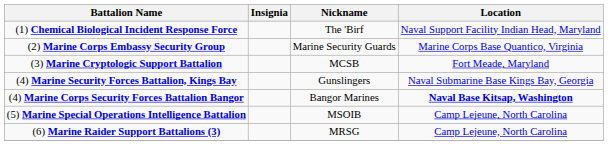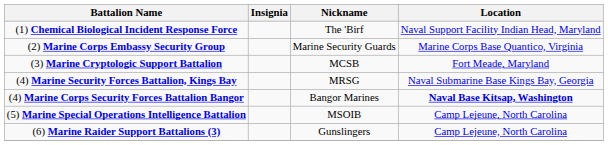 <table class="wikitable" style="text-align:center;">
 <tr style="background:#ccc;">
 <th><strong>Battalion Name</strong></th>
 <th><strong>Insignia</strong></th>
 <th><strong>Nickname</strong></th>
 <th><strong>Location</strong></th>
 </tr>
 <tr>
 <td>(1) <strong><a href='#'>Chemical Biological Incident Response Force</a></strong></td>
 <td></td>
 <td>The 'Birf</td>
 <td><a href='#'>Naval Support Facility Indian Head, Maryland</a></td>
 </tr>
 <tr>
 <td>(2) <strong><a href='#'>Marine Corps Embassy Security Group</a></strong></td>
 <td></td>
 <td>Marine Security Guards</td>
 <td><a href='#'>Marine Corps Base Quantico, Virginia</a></td>
 </tr>
 <tr>
 <td>(3) <strong><a href='#'>Marine Cryptologic Support Battalion</a></strong></td>
 <td></td>
 <td>MCSB</td>
 <td><a href='#'>Fort Meade, Maryland</a></td>
 </tr>
 <tr>
 <td>(4) <strong><a href='#'>Marine Security Forces Battalion, Kings Bay</a></strong></td>
 <td></td>
-<td>Gunslingers</td>
+<td>MRSG</td>
 <td><a href='#'>Naval Submarine Base Kings Bay, Georgia</a></td>
 </tr>
 <tr>
 <td>(4) <strong><a href='#'>Marine Corps Security Forces Battalion Bangor</a></strong></td>
 <td></td>
 <td>Bangor Marines</td>
 <td><strong><a href='#'>Naval Base Kitsap, Washington</a></strong></td>
 </tr>
 <tr>
 <td>(5) <strong><a href='#'>Marine Special Operations Intelligence Battalion</a></strong></td>
 <td></td>
 <td>MSOIB</td>
 <td><a href='#'>Camp Lejeune, North Carolina</a></td>
 </tr>
 <tr>
 <td>(6) <strong><a href='#'>Marine Raider Support Battalions (3)</a></strong></td>
 <td></td>
-<td>MRSG</td>
+<td>Gunslingers</td>
 <td><a href='#'>Camp Lejeune, North Carolina</a></td>
 </tr>
 <tr>
 </tr>
 </table>
